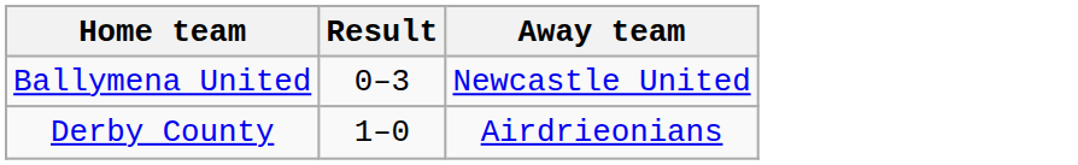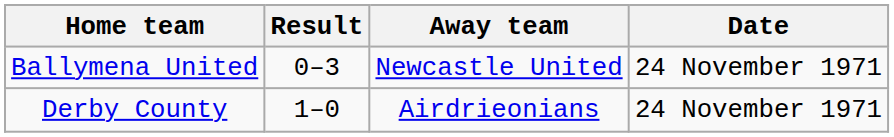 <table class="wikitable" style="text-align: center">
 <tr>
 <th>Home team</th>
 <th>Result</th>
 <th>Away team</th>
+<th>Date</th>
 </tr>
 <tr>
 <td> <a href='#'>Ballymena United</a></td>
 <td>0–3</td>
 <td> <a href='#'>Newcastle United</a></td>
+<td>24 November 1971</td>
 </tr>
 <tr>
 <td> <a href='#'>Derby County</a></td>
 <td>1–0</td>
 <td> <a href='#'>Airdrieonians</a></td>
+<td>24 November 1971</td>
 </tr>
 </table>
